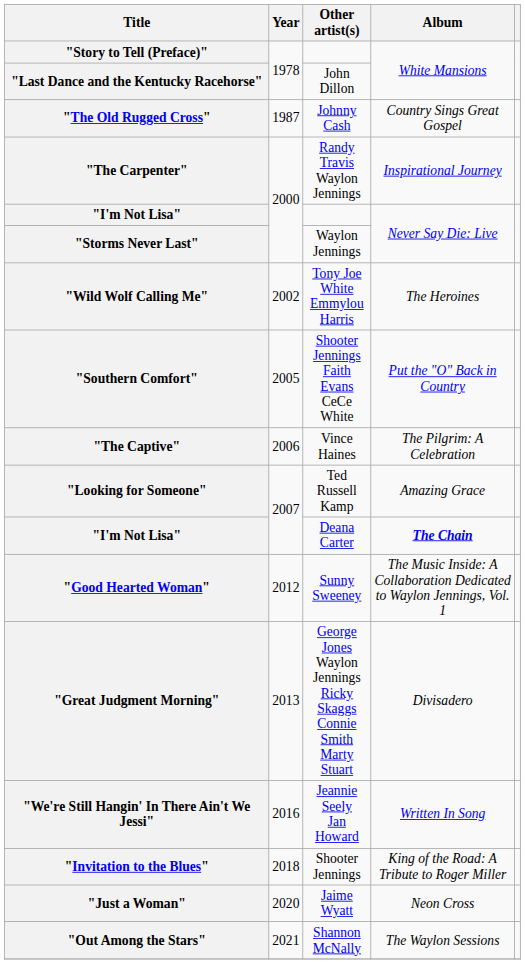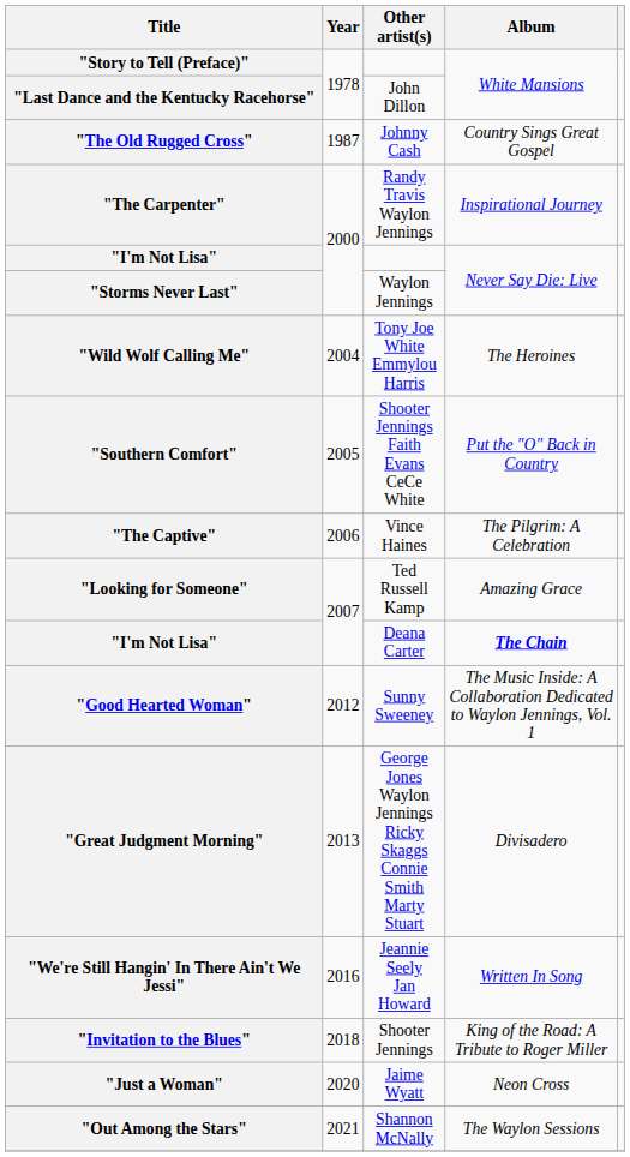 <table class="wikitable plainrowheaders" style="text-align:center;" border="1">
 <tr>
 <th scope="col" style="width:19em;">Title</th>
 <th scope="col">Year</th>
 <th scope="col">Other artist(s)</th>
 <th scope="col">Album</th>
 <th scope="col"></th>
 </tr>
 <tr>
 <th scope="row">"Story to Tell (Preface)"</th>
 <td rowspan="2">1978</td>
 <td></td>
 <td rowspan="2"><em><a href='#'>White Mansions</a></em></td>
 <td align="center" rowspan="2"></td>
 </tr>
 <tr>
 <th scope="row">"Last Dance and the Kentucky Racehorse"</th>
 <td>John Dillon</td>
 </tr>
 <tr>
 <th scope="row">"<a href='#'>The Old Rugged Cross</a>"</th>
 <td>1987</td>
 <td><a href='#'>Johnny Cash</a></td>
 <td><em>Country Sings Great Gospel</em></td>
 <td align="center"></td>
 </tr>
 <tr>
 <th scope="row">"The Carpenter"</th>
 <td rowspan="3">2000</td>
 <td><a href='#'>Randy Travis</a><br>Waylon Jennings</td>
 <td><em><a href='#'>Inspirational Journey</a></em></td>
 <td align="center"></td>
 </tr>
 <tr>
 <th scope="row">"I'm Not Lisa"</th>
 <td></td>
 <td rowspan="2"><em><a href='#'>Never Say Die: Live</a></em></td>
 <td align="center" rowspan="2"></td>
 </tr>
 <tr>
 <th scope="row">"Storms Never Last"</th>
 <td>Waylon Jennings</td>
 </tr>
 <tr>
 <th scope="row">"Wild Wolf Calling Me"</th>
-<td>2002</td>
+<td>2004</td>
 <td><a href='#'>Tony Joe White</a><br><a href='#'>Emmylou Harris</a></td>
 <td><em>The Heroines</em></td>
 <td align="center"></td>
 </tr>
 <tr>
 <th scope="row">"Southern Comfort"</th>
 <td>2005</td>
 <td><a href='#'>Shooter Jennings</a><br><a href='#'>Faith Evans</a><br>CeCe White</td>
 <td><em><a href='#'>Put the "O" Back in Country</a></em></td>
 <td align="center"></td>
 </tr>
 <tr>
 <th scope="row">"The Captive"</th>
 <td>2006</td>
 <td>Vince Haines</td>
 <td><em>The Pilgrim: A Celebration</em></td>
 <td align="center"></td>
 </tr>
 <tr>
 <th scope="row">"Looking for Someone"</th>
 <td rowspan="2">2007</td>
 <td>Ted Russell Kamp</td>
 <td><em>Amazing Grace</em></td>
 <td align="center"></td>
 </tr>
 <tr>
 <th scope="row">"I'm Not Lisa"</th>
 <td><a href='#'>Deana Carter</a></td>
 <td><strong><em><a href='#'>The Chain</a></em></strong></td>
 <td align="center"></td>
 </tr>
 <tr>
 <th scope="row">"<a href='#'>Good Hearted Woman</a>"</th>
 <td>2012</td>
 <td><a href='#'>Sunny Sweeney</a></td>
 <td><em>The Music Inside: A Collaboration Dedicated to Waylon Jennings, Vol. 1</em></td>
 <td align="center"></td>
 </tr>
 <tr>
 <th scope="row">"Great Judgment Morning"</th>
 <td>2013</td>
 <td><a href='#'>George Jones</a><br>Waylon Jennings<br><a href='#'>Ricky Skaggs</a><br><a href='#'>Connie Smith</a><br><a href='#'>Marty Stuart</a></td>
 <td><em>Divisadero</em></td>
 <td align="center"></td>
 </tr>
 <tr>
 <th scope="row">"We're Still Hangin' In There Ain't We Jessi"</th>
 <td>2016</td>
 <td><a href='#'>Jeannie Seely</a><br><a href='#'>Jan Howard</a></td>
 <td><em><a href='#'>Written In Song</a></em></td>
 <td align="center"></td>
 </tr>
 <tr>
 <th scope="row">"<a href='#'>Invitation to the Blues</a>"</th>
 <td>2018</td>
 <td>Shooter Jennings</td>
 <td><em>King of the Road: A Tribute to Roger Miller</em></td>
 <td></td>
 </tr>
 <tr>
 <th scope="row">"Just a Woman"</th>
 <td>2020</td>
 <td><a href='#'>Jaime Wyatt</a></td>
 <td><em>Neon Cross</em></td>
 <td align="center"></td>
 </tr>
 <tr>
 <th scope="row">"Out Among the Stars"</th>
 <td>2021</td>
 <td><a href='#'>Shannon McNally</a></td>
 <td><em>The Waylon Sessions</em></td>
 <td align="center"></td>
 </tr>
 <tr>
 </tr>
 </table>
